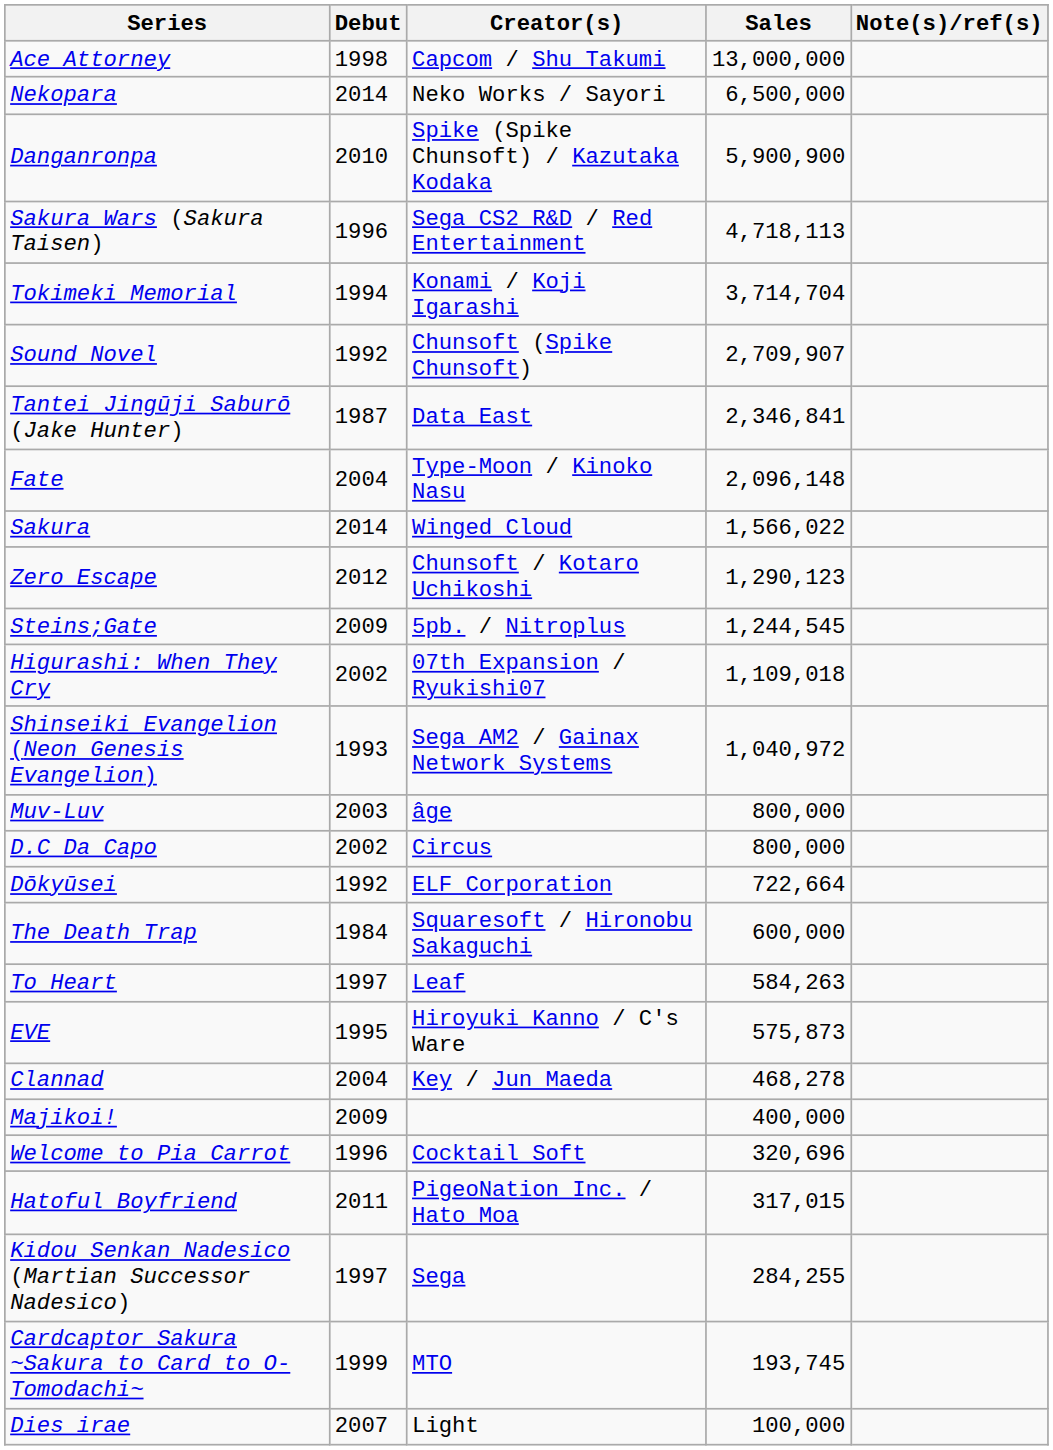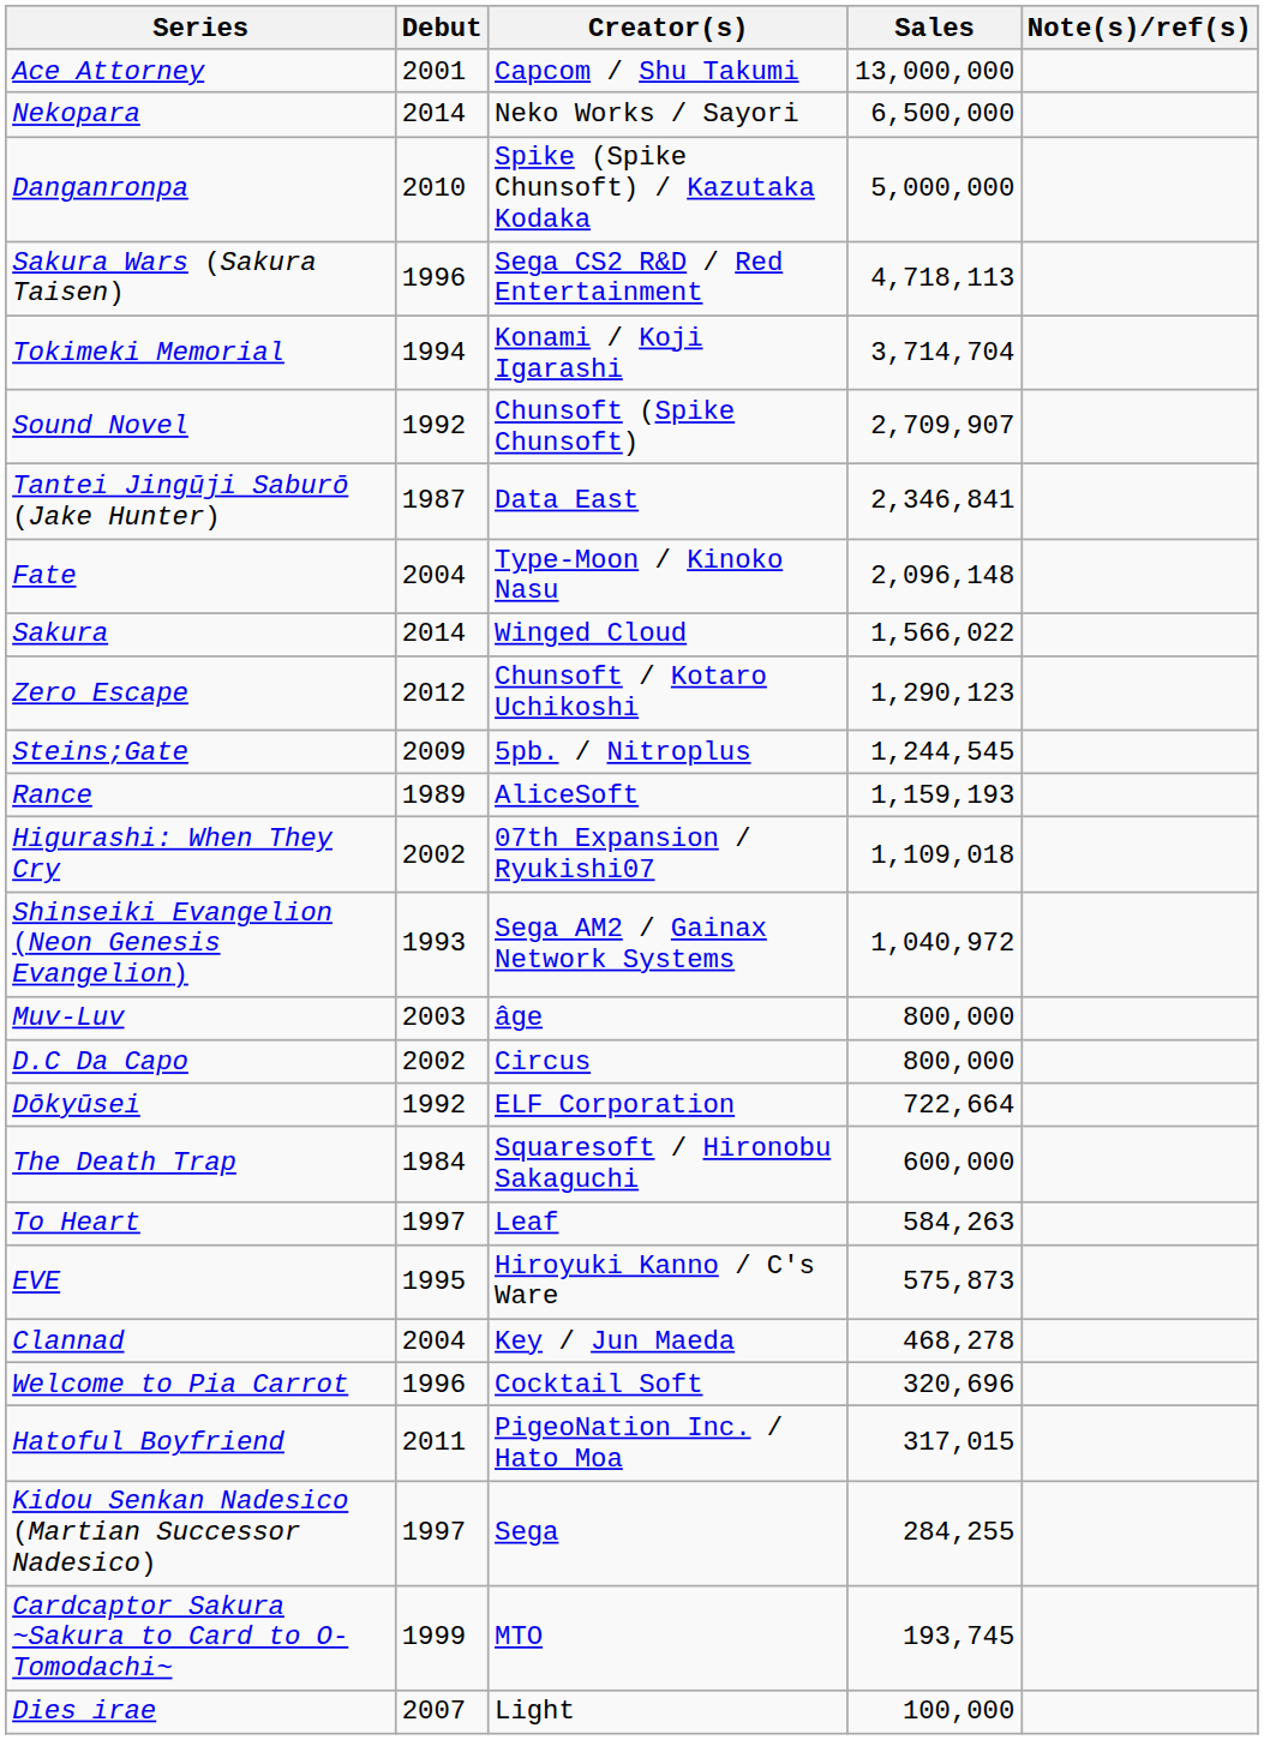 <table class="wikitable sortable">
 <tr>
 <th>Series</th>
 <th>Debut</th>
 <th>Creator(s)</th>
 <th>Sales</th>
 <th class="unsortable">Note(s)/ref(s)</th>
 </tr>
 <tr>
 <td><em><a href='#'>Ace Attorney</a></em></td>
-<td>1998</td>
+<td>2001</td>
 <td><a href='#'>Capcom</a> / <a href='#'>Shu Takumi</a></td>
 <td align="right">13,000,000</td>
 <td></td>
 </tr>
 <tr>
 <td><em><a href='#'>Nekopara</a></em></td>
 <td>2014</td>
 <td>Neko Works / Sayori</td>
 <td align="right">6,500,000</td>
 <td></td>
 </tr>
 <tr>
 <td><em><a href='#'>Danganronpa</a></em></td>
 <td>2010</td>
 <td><a href='#'>Spike</a> (Spike Chunsoft) / <a href='#'>Kazutaka Kodaka</a></td>
-<td align="right">5,900,900</td>
+<td align="right">5,000,000</td>
 <td></td>
 </tr>
 <tr>
 <td><em><a href='#'>Sakura Wars</a></em> (<em>Sakura Taisen</em>)</td>
 <td>1996</td>
 <td><a href='#'>Sega CS2 R&D</a> / <a href='#'>Red Entertainment</a></td>
 <td align="right">4,718,113</td>
 <td></td>
 </tr>
 <tr>
 <td><em><a href='#'>Tokimeki Memorial</a></em></td>
 <td>1994</td>
 <td><a href='#'>Konami</a> / <a href='#'>Koji Igarashi</a></td>
 <td align="right">3,714,704</td>
 <td></td>
 </tr>
 <tr>
 <td><em><a href='#'>Sound Novel</a></em></td>
 <td>1992</td>
 <td><a href='#'>Chunsoft</a> (<a href='#'>Spike Chunsoft</a>)</td>
 <td align="right">2,709,907</td>
 <td></td>
 </tr>
 <tr>
 <td><em><a href='#'>Tantei Jingūji Saburō</a></em> (<em>Jake Hunter</em>)</td>
 <td>1987</td>
 <td><a href='#'>Data East</a></td>
 <td align="right">2,346,841</td>
 <td></td>
 </tr>
 <tr>
 <td><em><a href='#'>Fate</a></em></td>
 <td>2004</td>
 <td><a href='#'>Type-Moon</a> / <a href='#'>Kinoko Nasu</a></td>
 <td align="right">2,096,148</td>
 <td></td>
 </tr>
 <tr>
 <td><em><a href='#'>Sakura</a></em></td>
 <td>2014</td>
 <td><a href='#'>Winged Cloud</a></td>
 <td align="right">1,566,022</td>
 <td></td>
 </tr>
 <tr>
 <td><em><a href='#'>Zero Escape</a></em></td>
 <td>2012</td>
 <td><a href='#'>Chunsoft</a> / <a href='#'>Kotaro Uchikoshi</a></td>
 <td align="right">1,290,123</td>
 <td></td>
 </tr>
 <tr>
 <td><em><a href='#'>Steins;Gate</a></em></td>
 <td>2009</td>
 <td><a href='#'>5pb.</a> / <a href='#'>Nitroplus</a></td>
 <td align="right">1,244,545</td>
+<td></td>
+</tr>
+<tr>
+<td><em><a href='#'>Rance</a></em></td>
+<td>1989</td>
+<td><a href='#'>AliceSoft</a></td>
+<td align="right">1,159,193</td>
 <td></td>
 </tr>
 <tr>
 <td><em><a href='#'>Higurashi: When They Cry</a></em></td>
 <td>2002</td>
 <td><a href='#'>07th Expansion</a> / <a href='#'>Ryukishi07</a></td>
 <td align="right">1,109,018</td>
 <td></td>
 </tr>
 <tr>
 <td><a href='#'><em>Shinseiki Evangelion</em> (<em>Neon Genesis Evangelion</em>)</a></td>
 <td>1993</td>
 <td><a href='#'>Sega AM2</a> / <a href='#'>Gainax Network Systems</a></td>
 <td align="right">1,040,972</td>
 <td></td>
 </tr>
 <tr>
 <td><em><a href='#'>Muv-Luv</a></em></td>
 <td>2003</td>
 <td><a href='#'>âge</a></td>
 <td align="right">800,000</td>
 <td></td>
 </tr>
 <tr>
 <td><em><a href='#'>D.C Da Capo</a></em></td>
 <td>2002</td>
 <td><a href='#'>Circus</a></td>
 <td align="right">800,000</td>
 <td></td>
 </tr>
 <tr>
 <td><em><a href='#'>Dōkyūsei</a></em></td>
 <td>1992</td>
 <td><a href='#'>ELF Corporation</a></td>
 <td align="right">722,664</td>
 <td></td>
 </tr>
 <tr>
 <td><em><a href='#'>The Death Trap</a></em></td>
 <td>1984</td>
 <td><a href='#'>Squaresoft</a> / <a href='#'>Hironobu Sakaguchi</a></td>
 <td align="right">600,000</td>
 <td></td>
 </tr>
 <tr>
 <td><em><a href='#'>To Heart</a></em></td>
 <td>1997</td>
 <td><a href='#'>Leaf</a></td>
 <td align="right">584,263</td>
 <td></td>
 </tr>
 <tr>
 <td><em><a href='#'>EVE</a></em></td>
 <td>1995</td>
 <td><a href='#'>Hiroyuki Kanno</a> / C's Ware</td>
 <td align="right">575,873</td>
 <td></td>
 </tr>
 <tr>
 <td><em><a href='#'>Clannad</a></em></td>
 <td>2004</td>
 <td><a href='#'>Key</a> / <a href='#'>Jun Maeda</a></td>
 <td align="right">468,278</td>
 <td></td>
 </tr>
 <tr>
-<td><em><a href='#'>Majikoi!</a></em></td>
-<td>2009</td>
-<td></td>
-<td align="right">400,000</td>
-<td></td>
-</tr>
-<tr>
 <td><em><a href='#'>Welcome to Pia Carrot</a></em></td>
 <td>1996</td>
 <td><a href='#'>Cocktail Soft</a></td>
 <td align="right">320,696</td>
 <td></td>
 </tr>
 <tr>
 <td><em><a href='#'>Hatoful Boyfriend</a></em></td>
 <td>2011</td>
 <td><a href='#'>PigeoNation Inc.</a> / <a href='#'>Hato Moa</a></td>
 <td align="right">317,015</td>
 <td></td>
 </tr>
 <tr>
 <td><em><a href='#'>Kidou Senkan Nadesico</a></em> (<em>Martian Successor Nadesico</em>)</td>
 <td>1997</td>
 <td><a href='#'>Sega</a></td>
 <td align="right">284,255</td>
 <td></td>
 </tr>
 <tr>
 <td><em><a href='#'>Cardcaptor Sakura ~Sakura to Card to O-Tomodachi~</a></em></td>
 <td>1999</td>
 <td><a href='#'>MTO</a></td>
 <td align="right">193,745</td>
 <td></td>
 </tr>
 <tr>
 <td><em><a href='#'>Dies irae</a></em></td>
 <td>2007</td>
 <td>Light</td>
 <td align="right">100,000</td>
 <td></td>
 </tr>
 </table>
